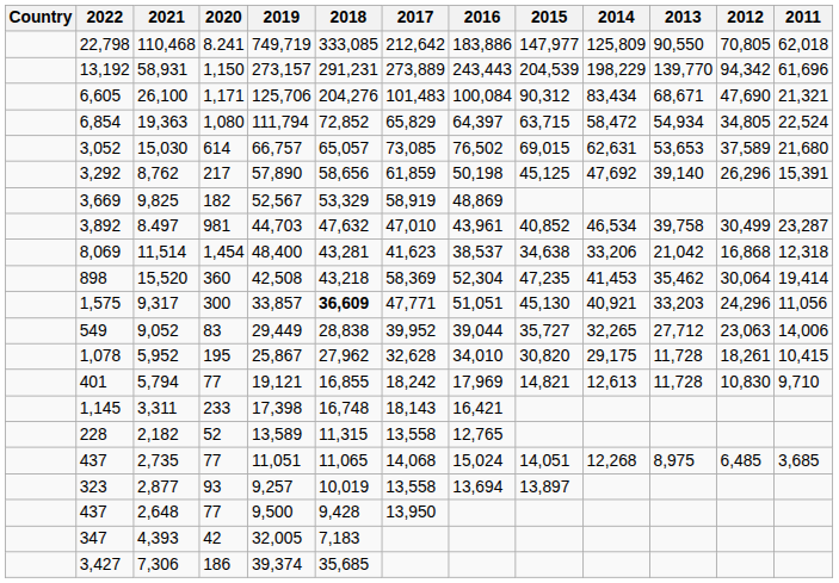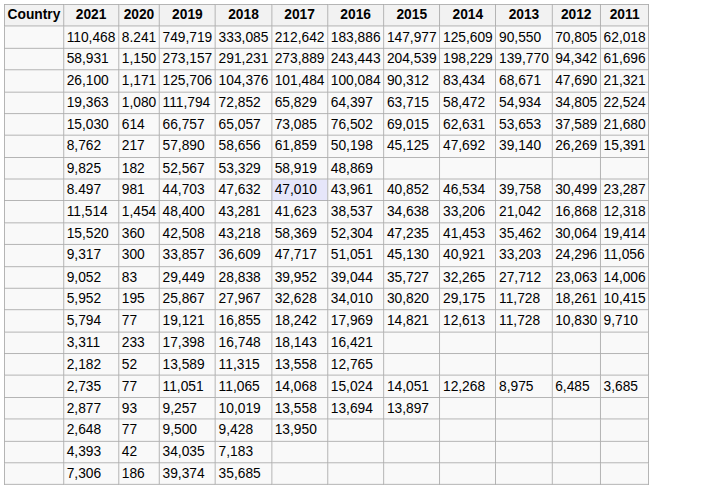 <table class="wikitable sortable static-row-numbers static-row-header-text" ">
 <tr>
 <th>Country</th>
-<th>2022</th>
 <th>2021</th>
 <th>2020</th>
 <th>2019</th>
 <th>2018</th>
 <th>2017</th>
 <th>2016</th>
 <th>2015</th>
 <th>2014</th>
 <th>2013</th>
 <th>2012</th>
 <th>2011</th>
 </tr>
 <tr>
 <td></td>
-<td>22,798</td>
 <td>110,468</td>
 <td>8.241</td>
 <td>749,719</td>
 <td>333,085</td>
 <td>212,642</td>
 <td>183,886</td>
 <td>147,977</td>
-<td>125,809</td>
+<td>125,609</td>
 <td>90,550</td>
 <td>70,805</td>
 <td>62,018</td>
 </tr>
 <tr>
 <td></td>
-<td>13,192</td>
 <td>58,931</td>
 <td>1,150</td>
 <td>273,157</td>
 <td>291,231</td>
 <td>273,889</td>
 <td>243,443</td>
 <td>204,539</td>
 <td>198,229</td>
 <td>139,770</td>
 <td>94,342</td>
 <td>61,696</td>
 </tr>
 <tr>
 <td></td>
-<td>6,605</td>
 <td>26,100</td>
 <td>1,171</td>
 <td>125,706</td>
-<td>204,276</td>
-<td>101,483</td>
+<td>104,376</td>
+<td>101,484</td>
 <td>100,084</td>
 <td>90,312</td>
 <td>83,434</td>
 <td>68,671</td>
 <td>47,690</td>
 <td>21,321</td>
 </tr>
 <tr>
 <td></td>
-<td>6,854</td>
 <td>19,363</td>
 <td>1,080</td>
 <td>111,794</td>
 <td>72,852</td>
 <td>65,829</td>
 <td>64,397</td>
 <td>63,715</td>
 <td>58,472</td>
 <td>54,934</td>
 <td>34,805</td>
 <td>22,524</td>
 </tr>
 <tr>
 <td></td>
-<td>3,052</td>
 <td>15,030</td>
 <td>614</td>
 <td>66,757</td>
 <td>65,057</td>
 <td>73,085</td>
 <td>76,502</td>
 <td>69,015</td>
 <td>62,631</td>
 <td>53,653</td>
 <td>37,589</td>
 <td>21,680</td>
 </tr>
 <tr>
 <td></td>
-<td>3,292</td>
 <td>8,762</td>
 <td>217</td>
 <td>57,890</td>
 <td>58,656</td>
 <td>61,859</td>
 <td>50,198</td>
 <td>45,125</td>
 <td>47,692</td>
 <td>39,140</td>
-<td>26,296</td>
+<td>26,269</td>
 <td>15,391</td>
 </tr>
 <tr>
 <td></td>
-<td>3,669</td>
 <td>9,825</td>
 <td>182</td>
 <td>52,567</td>
 <td>53,329</td>
 <td>58,919</td>
 <td>48,869</td>
 <td></td>
 <td></td>
 <td></td>
 <td></td>
 <td></td>
 </tr>
 <tr>
 <td></td>
-<td>3,892</td>
 <td>8.497</td>
 <td>981</td>
 <td>44,703</td>
 <td>47,632</td>
-<td>47,010</td>
+<td style="background: lavender;">47,010</td>
 <td>43,961</td>
 <td>40,852</td>
 <td>46,534</td>
 <td>39,758</td>
 <td>30,499</td>
 <td>23,287</td>
 </tr>
 <tr>
 <td></td>
-<td>8,069</td>
 <td>11,514</td>
 <td>1,454</td>
 <td>48,400</td>
 <td>43,281</td>
 <td>41,623</td>
 <td>38,537</td>
 <td>34,638</td>
 <td>33,206</td>
 <td>21,042</td>
 <td>16,868</td>
 <td>12,318</td>
 </tr>
 <tr>
 <td></td>
-<td>898</td>
 <td>15,520</td>
 <td>360</td>
 <td>42,508</td>
 <td>43,218</td>
 <td>58,369</td>
 <td>52,304</td>
 <td>47,235</td>
 <td>41,453</td>
 <td>35,462</td>
 <td>30,064</td>
 <td>19,414</td>
 </tr>
 <tr>
 <td></td>
-<td>1,575</td>
 <td>9,317</td>
 <td>300</td>
 <td>33,857</td>
-<td><strong>36,609</strong></td>
-<td>47,771</td>
+<td>36,609</td>
+<td>47,717</td>
 <td>51,051</td>
 <td>45,130</td>
 <td>40,921</td>
 <td>33,203</td>
 <td>24,296</td>
 <td>11,056</td>
 </tr>
 <tr>
 <td></td>
-<td>549</td>
 <td>9,052</td>
 <td>83</td>
 <td>29,449</td>
 <td>28,838</td>
 <td>39,952</td>
 <td>39,044</td>
 <td>35,727</td>
 <td>32,265</td>
 <td>27,712</td>
 <td>23,063</td>
 <td>14,006</td>
 </tr>
 <tr>
 <td></td>
-<td>1,078</td>
 <td>5,952</td>
 <td>195</td>
 <td>25,867</td>
-<td>27,962</td>
+<td>27,967</td>
 <td>32,628</td>
 <td>34,010</td>
 <td>30,820</td>
 <td>29,175</td>
 <td>11,728</td>
 <td>18,261</td>
 <td>10,415</td>
 </tr>
 <tr>
 <td></td>
-<td>401</td>
 <td>5,794</td>
 <td>77</td>
 <td>19,121</td>
 <td>16,855</td>
 <td>18,242</td>
 <td>17,969</td>
 <td>14,821</td>
 <td>12,613</td>
 <td>11,728</td>
 <td>10,830</td>
 <td>9,710</td>
 </tr>
 <tr>
 <td></td>
-<td>1,145</td>
 <td>3,311</td>
 <td>233</td>
 <td>17,398</td>
 <td>16,748</td>
 <td>18,143</td>
 <td>16,421</td>
 <td></td>
 <td></td>
 <td></td>
 <td></td>
 <td></td>
 </tr>
 <tr>
 <td></td>
-<td>228</td>
 <td>2,182</td>
 <td>52</td>
 <td>13,589</td>
 <td>11,315</td>
 <td>13,558</td>
 <td>12,765</td>
 <td></td>
 <td></td>
 <td></td>
 <td></td>
 <td></td>
 </tr>
 <tr>
 <td></td>
-<td>437</td>
 <td>2,735</td>
 <td>77</td>
 <td>11,051</td>
 <td>11,065</td>
 <td>14,068</td>
 <td>15,024</td>
 <td>14,051</td>
 <td>12,268</td>
 <td>8,975</td>
 <td>6,485</td>
 <td>3,685</td>
 </tr>
 <tr>
 <td></td>
-<td>323</td>
 <td>2,877</td>
 <td>93</td>
 <td>9,257</td>
 <td>10,019</td>
 <td>13,558</td>
 <td>13,694</td>
 <td>13,897</td>
 <td></td>
 <td></td>
 <td></td>
 <td></td>
 </tr>
 <tr>
 <td></td>
-<td>437</td>
 <td>2,648</td>
 <td>77</td>
 <td>9,500</td>
 <td>9,428</td>
 <td>13,950</td>
 <td></td>
 <td></td>
 <td></td>
 <td></td>
 <td></td>
 <td></td>
 </tr>
 <tr>
 <td></td>
-<td>347</td>
 <td>4,393</td>
 <td>42</td>
-<td>32,005</td>
+<td>34,035</td>
 <td>7,183</td>
 <td></td>
 <td></td>
 <td></td>
 <td></td>
 <td></td>
 <td></td>
 <td></td>
 </tr>
 <tr>
 <td></td>
-<td>3,427</td>
 <td>7,306</td>
 <td>186</td>
 <td>39,374</td>
 <td>35,685</td>
 <td></td>
 <td></td>
 <td></td>
 <td></td>
 <td></td>
 <td></td>
 <td></td>
 </tr>
 </table>
